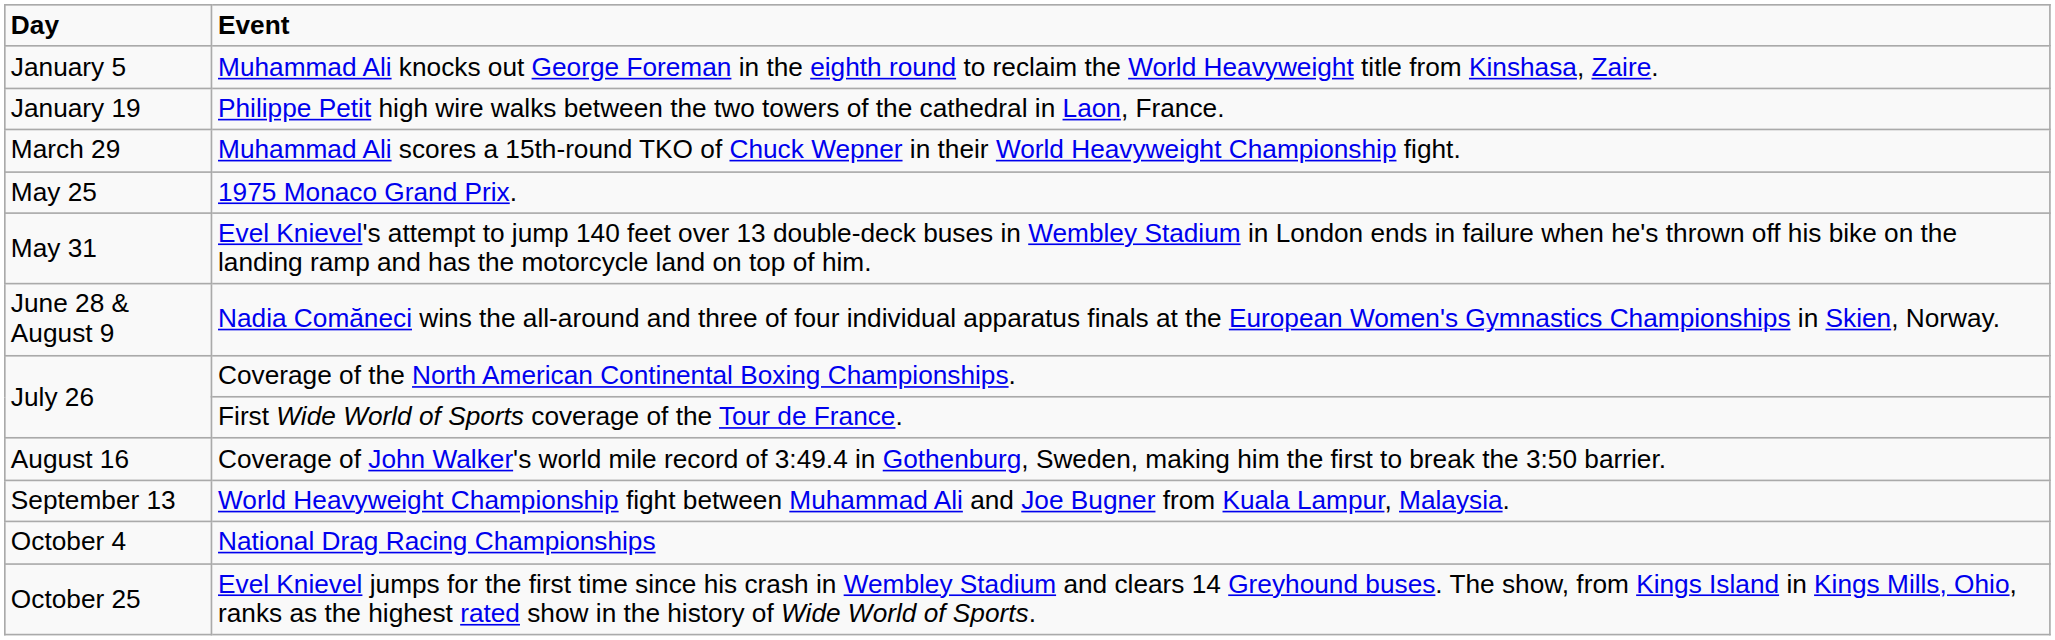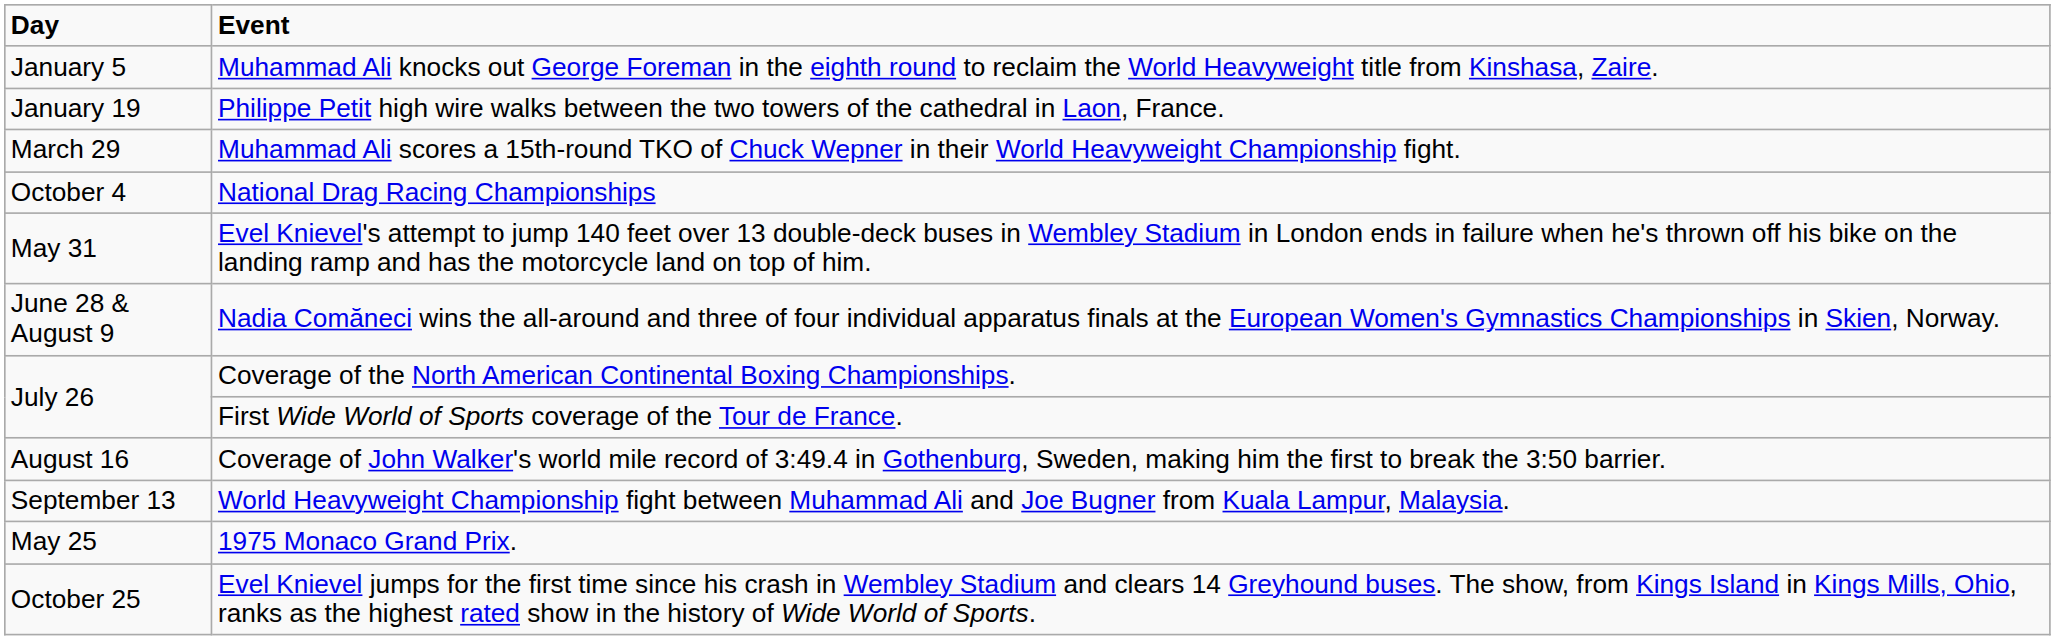 <table class="wikitable">
 <tr>
 <td><strong>Day</strong></td>
 <td><strong>Event</strong></td>
 </tr>
 <tr>
 <td>January 5</td>
 <td><a href='#'>Muhammad Ali</a> knocks out <a href='#'>George Foreman</a> in the <a href='#'>eighth round</a> to reclaim the <a href='#'>World Heavyweight</a> title from <a href='#'>Kinshasa</a>, <a href='#'>Zaire</a>.</td>
 </tr>
 <tr>
 <td>January 19</td>
 <td><a href='#'>Philippe Petit</a> high wire walks between the two towers of the cathedral in <a href='#'>Laon</a>, France.</td>
 </tr>
 <tr>
 <td>March 29</td>
 <td><a href='#'>Muhammad Ali</a> scores a 15th-round TKO of <a href='#'>Chuck Wepner</a> in their <a href='#'>World Heavyweight Championship</a> fight.</td>
 </tr>
 <tr>
-<td>May 25</td>
-<td><a href='#'>1975 Monaco Grand Prix</a>.</td>
+<td>October 4</td>
+<td><a href='#'>National Drag Racing Championships</a></td>
 </tr>
 <tr>
 <td>May 31</td>
 <td><a href='#'>Evel Knievel</a>'s attempt to jump 140 feet over 13 double-deck buses in <a href='#'>Wembley Stadium</a> in London ends in failure when he's thrown off his bike on the landing ramp and has the motorcycle land on top of him.</td>
 </tr>
 <tr>
 <td>June 28 & August 9</td>
 <td><a href='#'>Nadia Comăneci</a> wins the all-around and three of four individual apparatus finals at the <a href='#'>European Women's Gymnastics Championships</a> in <a href='#'>Skien</a>, Norway.</td>
 </tr>
 <tr>
 <td rowspan="2">July 26</td>
 <td>Coverage of the <a href='#'>North American Continental Boxing Championships</a>.</td>
 </tr>
 <tr>
 <td>First <em>Wide World of Sports</em> coverage of the <a href='#'>Tour de France</a>.</td>
 </tr>
 <tr>
 <td>August 16</td>
 <td>Coverage of <a href='#'>John Walker</a>'s world mile record of 3:49.4 in <a href='#'>Gothenburg</a>, Sweden, making him the first to break the 3:50 barrier.</td>
 </tr>
 <tr>
 <td>September 13</td>
 <td><a href='#'>World Heavyweight Championship</a> fight between <a href='#'>Muhammad Ali</a> and <a href='#'>Joe Bugner</a> from <a href='#'>Kuala Lampur</a>, <a href='#'>Malaysia</a>.</td>
 </tr>
 <tr>
-<td>October 4</td>
-<td><a href='#'>National Drag Racing Championships</a></td>
+<td>May 25</td>
+<td><a href='#'>1975 Monaco Grand Prix</a>.</td>
 </tr>
 <tr>
 <td>October 25</td>
 <td><a href='#'>Evel Knievel</a> jumps for the first time since his crash in <a href='#'>Wembley Stadium</a> and clears 14 <a href='#'>Greyhound buses</a>. The show, from <a href='#'>Kings Island</a> in <a href='#'>Kings Mills, Ohio</a>, ranks as the highest <a href='#'>rated</a> show in the history of <em>Wide World of Sports</em>.</td>
 </tr>
 </table>
